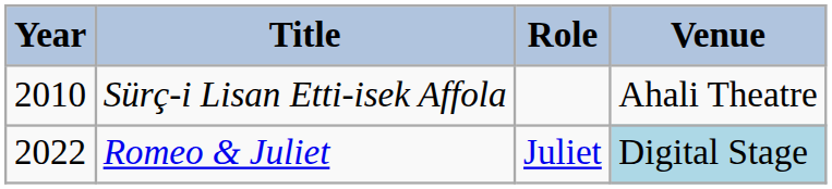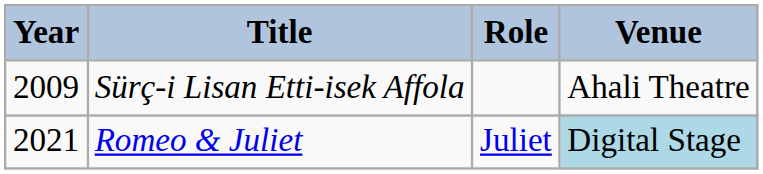 <table class=wikitable style="font-size:90%;">
 <tr>
 <th style="background:LightSteelBlue">Year</th>
 <th style="background:LightSteelBlue">Title</th>
 <th style="background:LightSteelBlue">Role</th>
 <th style="background:LightSteelBlue">Venue</th>
 </tr>
 <tr>
-<td>2010</td>
+<td>2009</td>
 <td><em>Sürç-i Lisan Etti-isek Affola</em></td>
 <td></td>
 <td>Ahali Theatre</td>
 </tr>
 <tr>
-<td>2022</td>
+<td>2021</td>
 <td><em><a href='#'>Romeo & Juliet</a></em></td>
 <td><a href='#'>Juliet</a></td>
 <td style="background: lightblue;">Digital Stage</td>
 </tr>
 </table>
